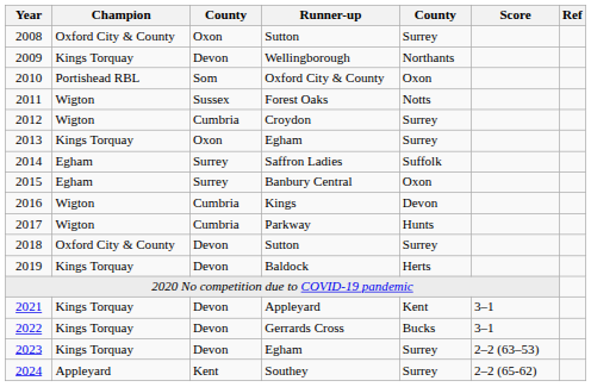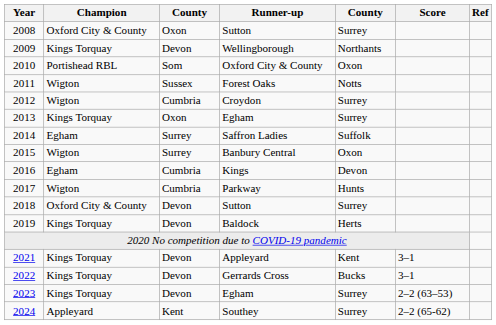 <table class="wikitable">
 <tr>
 <th width="50">Year</th>
 <th width="160">Champion</th>
 <th width="80">County</th>
 <th width="160">Runner-up</th>
 <th width="80">County</th>
 <th width="100">Score</th>
 <th width="20">Ref</th>
 </tr>
 <tr>
 <td align=center>2008</td>
 <td>Oxford City & County</td>
 <td>Oxon</td>
 <td>Sutton</td>
 <td>Surrey</td>
 <td></td>
 <td></td>
 </tr>
 <tr>
 <td align=center>2009</td>
 <td>Kings Torquay</td>
 <td>Devon</td>
 <td>Wellingborough</td>
 <td>Northants</td>
 <td></td>
 <td></td>
 </tr>
 <tr>
 <td align=center>2010</td>
 <td>Portishead RBL</td>
 <td>Som</td>
 <td>Oxford City & County</td>
 <td>Oxon</td>
 <td></td>
 <td></td>
 </tr>
 <tr>
 <td align=center>2011</td>
 <td>Wigton</td>
 <td>Sussex</td>
 <td>Forest Oaks</td>
 <td>Notts</td>
 <td></td>
 <td></td>
 </tr>
 <tr>
 <td align=center>2012</td>
 <td>Wigton</td>
 <td>Cumbria</td>
 <td>Croydon</td>
 <td>Surrey</td>
 <td></td>
 <td></td>
 </tr>
 <tr>
 <td align=center>2013</td>
 <td>Kings Torquay</td>
 <td>Oxon</td>
 <td>Egham</td>
 <td>Surrey</td>
 <td></td>
 <td></td>
 </tr>
 <tr>
 <td align=center>2014</td>
 <td>Egham</td>
 <td>Surrey</td>
 <td>Saffron Ladies</td>
 <td>Suffolk</td>
 <td></td>
 <td></td>
 </tr>
 <tr>
 <td align=center>2015</td>
-<td>Egham</td>
+<td>Wigton</td>
 <td>Surrey</td>
 <td>Banbury Central</td>
 <td>Oxon</td>
 <td></td>
 <td></td>
 </tr>
 <tr>
 <td align=center>2016</td>
-<td>Wigton</td>
+<td>Egham</td>
 <td>Cumbria</td>
 <td>Kings</td>
 <td>Devon</td>
 <td></td>
 <td></td>
 </tr>
 <tr>
 <td align=center>2017</td>
 <td>Wigton</td>
 <td>Cumbria</td>
 <td>Parkway</td>
 <td>Hunts</td>
 <td></td>
 <td></td>
 </tr>
 <tr>
 <td align=center>2018</td>
 <td>Oxford City & County</td>
 <td>Devon</td>
 <td>Sutton</td>
 <td>Surrey</td>
 <td></td>
 <td></td>
 </tr>
 <tr>
 <td align=center>2019</td>
 <td>Kings Torquay</td>
 <td>Devon</td>
 <td>Baldock</td>
 <td>Herts</td>
 <td></td>
 <td></td>
 </tr>
 <tr align=center>
 <td colspan=6 bgcolor="ececec"><em>2020 No competition due to <a href='#'>COVID-19 pandemic</a></em></td>
 <td align=left></td>
 </tr>
 <tr>
 <td align=center><a href='#'>2021</a></td>
 <td>Kings Torquay</td>
 <td>Devon</td>
 <td>Appleyard</td>
 <td>Kent</td>
 <td>3–1</td>
 <td></td>
 </tr>
 <tr>
 <td align=center><a href='#'>2022</a></td>
 <td>Kings Torquay</td>
 <td>Devon</td>
 <td>Gerrards Cross</td>
 <td>Bucks</td>
 <td>3–1</td>
 <td></td>
 </tr>
 <tr>
 <td align=center><a href='#'>2023</a></td>
 <td>Kings Torquay</td>
 <td>Devon</td>
 <td>Egham</td>
 <td>Surrey</td>
 <td>2–2 (63–53)</td>
 <td></td>
 </tr>
 <tr>
 <td align=center><a href='#'>2024</a></td>
 <td>Appleyard</td>
 <td>Kent</td>
 <td>Southey</td>
 <td>Surrey</td>
 <td>2–2 (65-62)</td>
 <td></td>
 </tr>
 </table>
